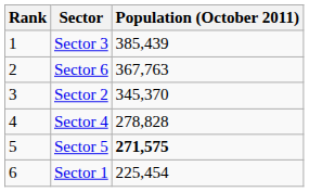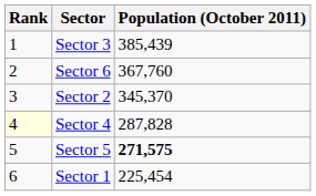 <table class="wikitable">
 <tr>
 <th>Rank</th>
 <th>Sector</th>
 <th>Population (October 2011)</th>
 </tr>
 <tr>
 <td>1</td>
 <td><a href='#'>Sector 3</a></td>
 <td>385,439</td>
 </tr>
 <tr>
 <td>2</td>
 <td><a href='#'>Sector 6</a></td>
-<td>367,763</td>
+<td>367,760</td>
 </tr>
 <tr>
 <td>3</td>
 <td><a href='#'>Sector 2</a></td>
 <td>345,370</td>
 </tr>
 <tr>
-<td>4</td>
+<td style="background: lightyellow;">4</td>
 <td><a href='#'>Sector 4</a></td>
-<td>278,828</td>
+<td>287,828</td>
 </tr>
 <tr>
 <td>5</td>
 <td><a href='#'>Sector 5</a></td>
 <td><strong>271,575</strong></td>
 </tr>
 <tr>
 <td>6</td>
 <td><a href='#'>Sector 1</a></td>
 <td>225,454</td>
 </tr>
 </table>
